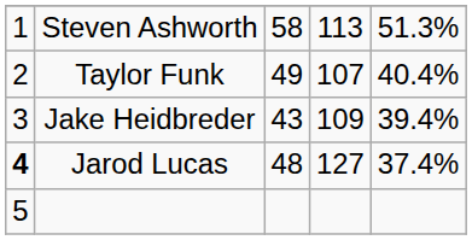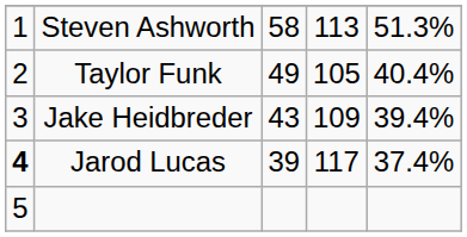 <table class="wikitable sortable" style="text-align:center">
 <tr>
 </tr>
 <tr>
 <td>1</td>
 <td>Steven Ashworth</td>
 <td>58</td>
 <td>113</td>
 <td>51.3%</td>
 </tr>
 <tr>
 <td>2</td>
 <td>Taylor Funk</td>
 <td>49</td>
-<td>107</td>
+<td>105</td>
 <td>40.4%</td>
 </tr>
 <tr>
 <td>3</td>
 <td>Jake Heidbreder</td>
 <td>43</td>
 <td>109</td>
 <td>39.4%</td>
 </tr>
 <tr>
 <td><strong>4</strong></td>
 <td>Jarod Lucas</td>
-<td>48</td>
-<td>127</td>
+<td>39</td>
+<td>117</td>
 <td>37.4%</td>
 </tr>
 <tr>
 <td>5</td>
 <td></td>
 <td></td>
 <td></td>
 <td></td>
 </tr>
 </table>
